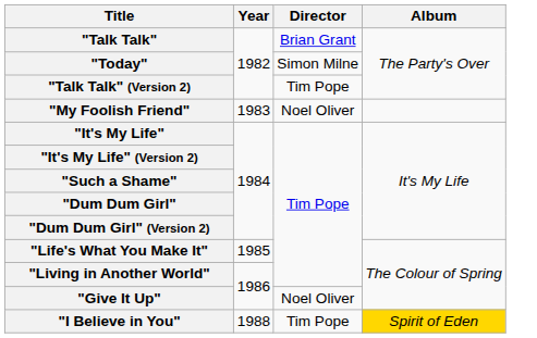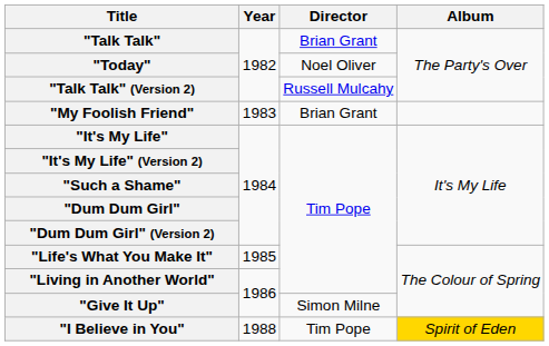 <table class="wikitable plainrowheaders" style="text-align:center;">
 <tr>
 <th scope="col" style="width:15em;">Title</th>
 <th scope="col">Year</th>
 <th>Director</th>
 <th>Album</th>
 </tr>
 <tr>
 <th scope="row">"Talk Talk"</th>
 <td rowspan="3">1982</td>
 <td><a href='#'>Brian Grant</a></td>
 <td rowspan="3"><em>The Party's Over</em></td>
 </tr>
 <tr>
 <th scope="row">"Today"</th>
-<td>Simon Milne</td>
+<td>Noel Oliver</td>
 </tr>
 <tr>
 <th scope="row">"Talk Talk" <small>(Version 2)</small></th>
-<td>Tim Pope</td>
+<td><a href='#'>Russell Mulcahy</a></td>
 </tr>
 <tr>
 <th scope="row">"My Foolish Friend"</th>
 <td>1983</td>
-<td>Noel Oliver</td>
+<td>Brian Grant</td>
 <td></td>
 </tr>
 <tr>
 <th scope="row">"It's My Life"</th>
 <td rowspan="5">1984</td>
 <td rowspan="7"><a href='#'>Tim Pope</a></td>
 <td rowspan="5"><em>It's My Life</em></td>
 </tr>
 <tr>
 <th scope="row">"It's My Life" <small>(Version 2)</small></th>
 </tr>
 <tr>
 <th scope="row">"Such a Shame"</th>
 </tr>
 <tr>
 <th scope="row">"Dum Dum Girl"</th>
 </tr>
 <tr>
 <th scope="row">"Dum Dum Girl" <small>(Version 2)</small></th>
 </tr>
 <tr>
 <th scope="row">"Life's What You Make It"</th>
 <td>1985</td>
 <td rowspan="3"><em>The Colour of Spring</em></td>
 </tr>
 <tr>
 <th scope="row">"Living in Another World"</th>
 <td rowspan="2">1986</td>
 </tr>
 <tr>
 <th scope="row">"Give It Up"</th>
-<td>Noel Oliver</td>
+<td>Simon Milne</td>
 </tr>
 <tr>
 <th scope="row">"I Believe in You"</th>
 <td>1988</td>
 <td>Tim Pope</td>
 <td style="background: gold;"><em>Spirit of Eden</em></td>
 </tr>
 </table>
